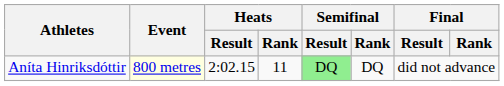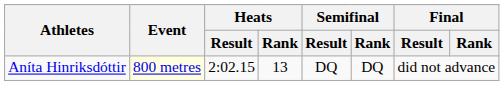 <table class="wikitable" border="1" style="font-size:90%">
 <tr>
 <th rowspan="2">Athletes</th>
 <th rowspan="2">Event</th>
 <th colspan="2">Heats</th>
 <th colspan="2">Semifinal</th>
 <th colspan="2">Final</th>
 </tr>
 <tr>
 <th>Result</th>
 <th>Rank</th>
 <th>Result</th>
 <th>Rank</th>
 <th>Result</th>
 <th>Rank</th>
 </tr>
 <tr>
 <td><a href='#'>Aníta Hinriksdóttir</a></td>
 <td style="background: lightyellow;"><a href='#'>800 metres</a></td>
 <td align=center>2:02.15</td>
-<td align=center>11</td>
-<td align=center style="background: lightgreen;">DQ</td>
+<td align=center>13</td>
+<td align=center>DQ</td>
 <td align=center>DQ</td>
 <td align=center colspan=2>did not advance</td>
 </tr>
 </table>
